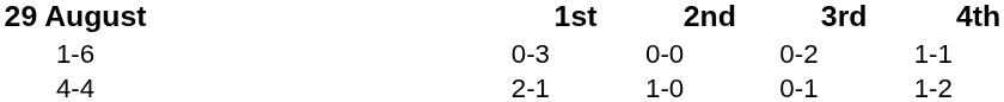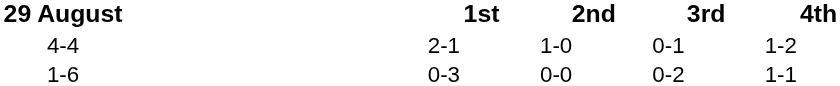 <table width=60% cellspacing=1>
 <tr>
 <th width=20%></th>
 <th width=12%>29 August</th>
 <th width=20%></th>
 <th width=8%>1st</th>
 <th width=8%>2nd</th>
 <th width=8%>3rd</th>
 <th width=8%>4th</th>
 </tr>
 <tr style=font-size:90%>
 <td align=right></td>
+<td align=center>4-4</td>
+<td></td>
+<td>2-1</td>
+<td>1-0</td>
+<td>0-1</td>
+<td>1-2</td>
+</tr>
+<tr style=font-size:90%>
+<td align=right></td>
 <td align=center>1-6</td>
 <td><strong></strong></td>
 <td>0-3</td>
 <td>0-0</td>
 <td>0-2</td>
 <td>1-1</td>
 </tr>
-<tr style=font-size:90%>
-<td align=right></td>
-<td align=center>4-4</td>
-<td></td>
-<td>2-1</td>
-<td>1-0</td>
-<td>0-1</td>
-<td>1-2</td>
-</tr>
 </table>
